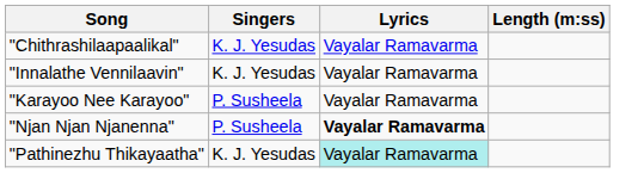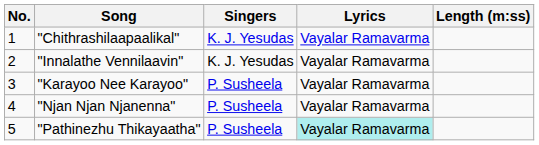 <table class="wikitable" style="font-size:95%;">
 <tr>
+<th>No.</th>
 <th>Song</th>
 <th>Singers</th>
 <th>Lyrics</th>
 <th>Length (m:ss)</th>
 </tr>
 <tr>
+<td>1</td>
 <td>"Chithrashilaapaalikal"</td>
 <td><a href='#'>K. J. Yesudas</a></td>
 <td><a href='#'>Vayalar Ramavarma</a></td>
 <td></td>
 </tr>
 <tr>
+<td>2</td>
 <td>"Innalathe Vennilaavin"</td>
 <td>K. J. Yesudas</td>
 <td>Vayalar Ramavarma</td>
 <td></td>
 </tr>
 <tr>
+<td>3</td>
 <td>"Karayoo Nee Karayoo"</td>
 <td><a href='#'>P. Susheela</a></td>
 <td>Vayalar Ramavarma</td>
 <td></td>
 </tr>
 <tr>
+<td>4</td>
 <td>"Njan Njan Njanenna"</td>
 <td><a href='#'>P. Susheela</a></td>
-<td><strong>Vayalar Ramavarma</strong></td>
+<td>Vayalar Ramavarma</td>
 <td></td>
 </tr>
 <tr>
+<td>5</td>
 <td>"Pathinezhu Thikayaatha"</td>
-<td>K. J. Yesudas</td>
+<td><a href='#'>P. Susheela</a></td>
 <td style="background: paleturquoise;">Vayalar Ramavarma</td>
 <td></td>
 </tr>
 </table>
